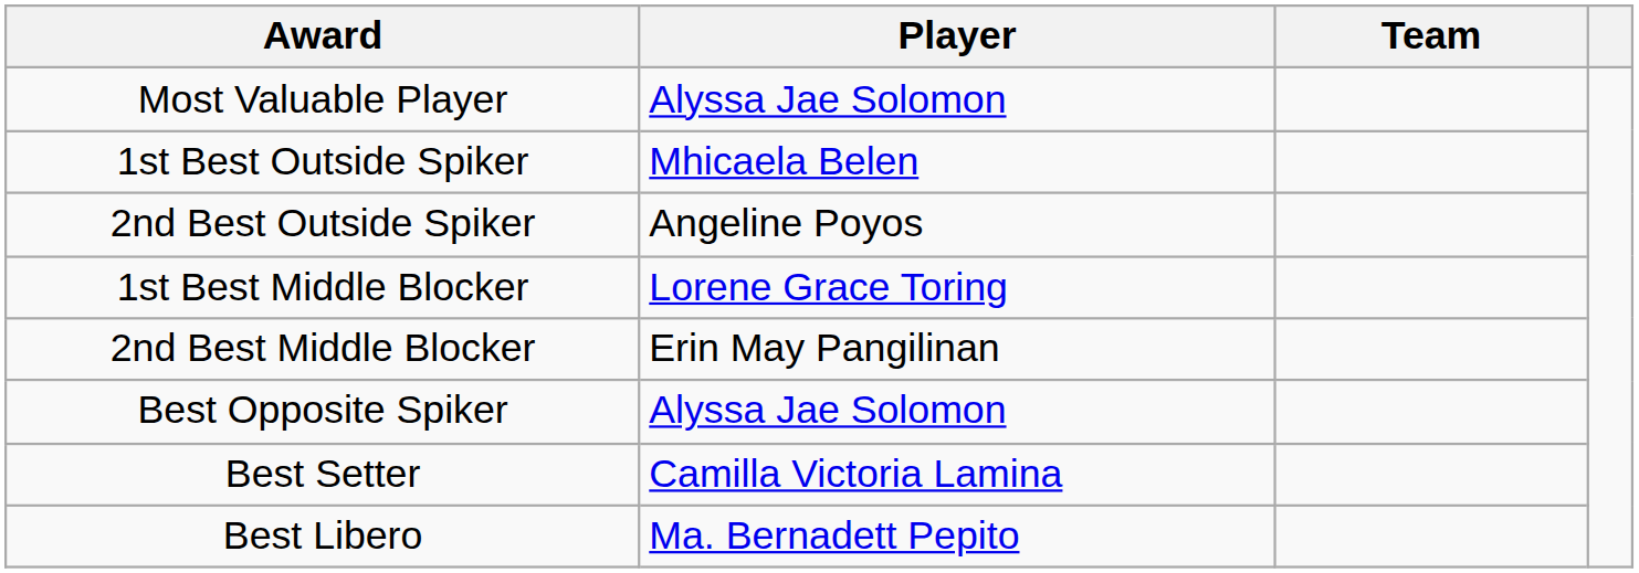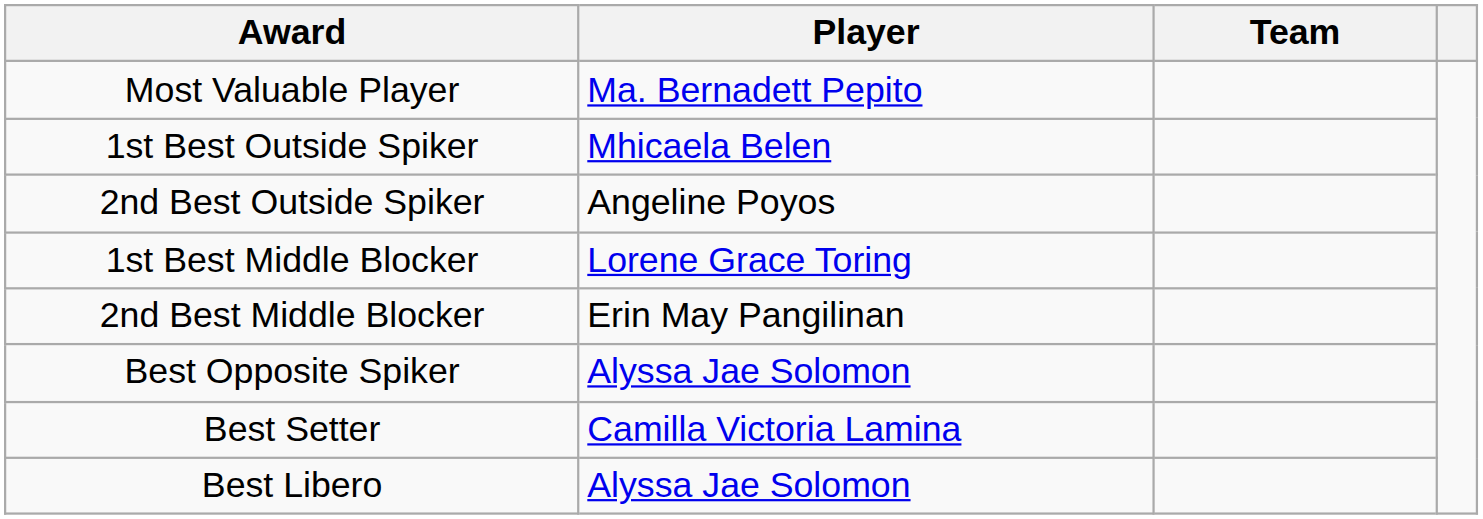 <table class="wikitable">
 <tr>
 <th width=250>Award</th>
 <th width=250>Player</th>
 <th width=120>Team</th>
 <th width=10></th>
 </tr>
 <tr>
 <td style="text-align:center">Most Valuable Player</td>
-<td><a href='#'>Alyssa Jae Solomon</a></td>
+<td><a href='#'>Ma. Bernadett Pepito</a></td>
 <td></td>
 <td style="text-align:center" rowspan=8></td>
 </tr>
 <tr>
 <td style="text-align:center">1st Best Outside Spiker</td>
 <td><a href='#'>Mhicaela Belen</a></td>
 <td></td>
 </tr>
 <tr>
 <td style="text-align:center">2nd Best Outside Spiker</td>
 <td>Angeline Poyos</td>
 <td></td>
 </tr>
 <tr>
 <td style="text-align:center">1st Best Middle Blocker</td>
 <td><a href='#'>Lorene Grace Toring</a></td>
 <td></td>
 </tr>
 <tr>
 <td style="text-align:center">2nd Best Middle Blocker</td>
 <td>Erin May Pangilinan</td>
 <td></td>
 </tr>
 <tr>
 <td style="text-align:center">Best Opposite Spiker</td>
 <td><a href='#'>Alyssa Jae Solomon</a></td>
 <td></td>
 </tr>
 <tr>
 <td style="text-align:center">Best Setter</td>
 <td><a href='#'>Camilla Victoria Lamina</a></td>
 <td></td>
 </tr>
 <tr>
 <td style="text-align:center">Best Libero</td>
-<td><a href='#'>Ma. Bernadett Pepito</a></td>
+<td><a href='#'>Alyssa Jae Solomon</a></td>
 <td></td>
 </tr>
 </table>
